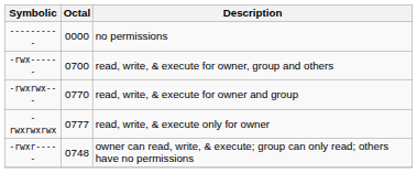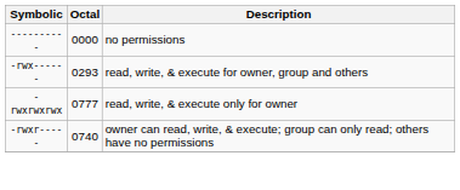 <table class="wikitable" style="text-align: center;">
 <tr>
 <th>Symbolic</th>
 <th>Octal</th>
 <th>Description</th>
 </tr>
 <tr>
 <td style="text-align: center;"><code>----------</code></td>
 <td>0000</td>
 <td style="text-align: left">no permissions</td>
 </tr>
 <tr>
 <td style="text-align: center;"><code>-rwx------</code></td>
-<td>0700</td>
+<td>0293</td>
 <td style="text-align: left">read, write, & execute for owner, group and others</td>
-</tr>
-<tr>
-<td style="text-align: center;"><code>-rwxrwx---</code></td>
-<td>0770</td>
-<td style="text-align: left">read, write, & execute for owner and group</td>
 </tr>
 <tr>
 <td style="text-align: center;"><code>-rwxrwxrwx</code></td>
 <td>0777</td>
 <td style="text-align: left">read, write, & execute only for owner</td>
 </tr>
 <tr>
 <td style="text-align: center;"><code>-rwxr-----</code></td>
-<td>0748</td>
+<td>0740</td>
 <td style="text-align: left">owner can read, write, & execute; group can only read; others have no permissions</td>
 </tr>
 <tr>
 </tr>
 </table>
